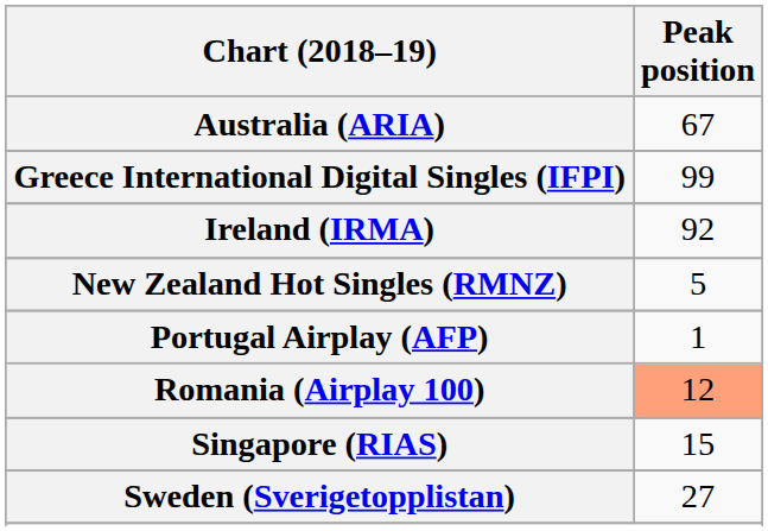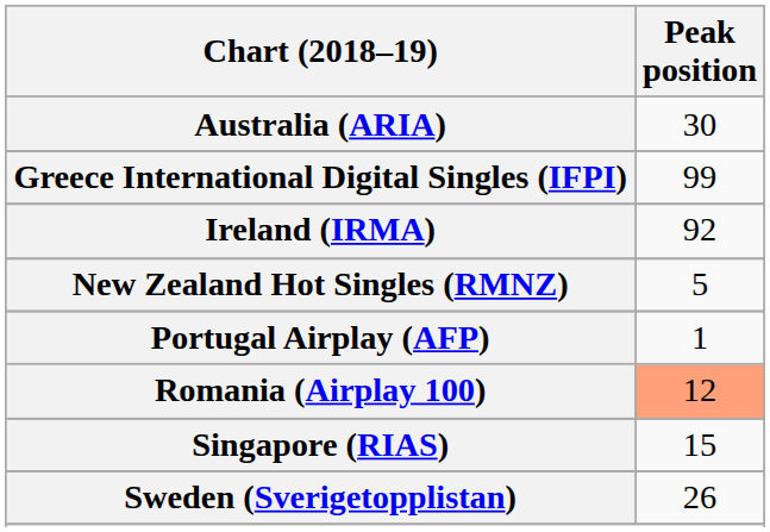 <table class="wikitable sortable plainrowheaders" style="text-align:center">
 <tr>
 <th scope="col">Chart (2018–19)</th>
 <th scope="col">Peak<br>position</th>
 </tr>
 <tr>
 <th scope="row">Australia (<a href='#'>ARIA</a>)</th>
-<td>67</td>
+<td>30</td>
 </tr>
 <tr>
 </tr>
 <tr>
 </tr>
 <tr>
 </tr>
 <tr>
 </tr>
 <tr>
 <th scope="row">Greece International Digital Singles (<a href='#'>IFPI</a>)</th>
 <td>99</td>
 </tr>
 <tr>
 </tr>
 <tr>
 <th scope="row">Ireland (<a href='#'>IRMA</a>)</th>
 <td>92</td>
 </tr>
 <tr>
 </tr>
 <tr>
 </tr>
 <tr>
 <th scope="row">New Zealand Hot Singles (<a href='#'>RMNZ</a>)</th>
 <td>5</td>
 </tr>
 <tr>
 </tr>
 <tr>
 <th scope= "row">Portugal Airplay (<a href='#'>AFP</a>)</th>
 <td>1</td>
 </tr>
 <tr>
 <th scope="row">Romania (<a href='#'>Airplay 100</a>)</th>
 <td style="background: lightsalmon;">12</td>
 </tr>
 <tr>
 </tr>
 <tr>
 <th scope="row">Singapore (<a href='#'>RIAS</a>)</th>
 <td>15</td>
 </tr>
 <tr>
 </tr>
 <tr>
 <th scope="row">Sweden (<a href='#'>Sverigetopplistan</a>)</th>
-<td>27</td>
+<td>26</td>
 </tr>
 <tr>
 </tr>
 <tr>
 </tr>
 <tr>
 </tr>
 </table>
